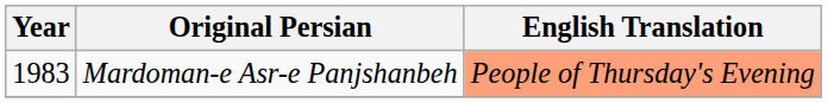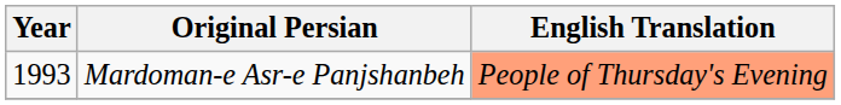 <table class="wikitable">
 <tr>
 <th>Year</th>
 <th>Original Persian</th>
 <th>English Translation</th>
 </tr>
 <tr>
-<td>1983</td>
+<td>1993</td>
 <td><em>Mardoman-e Asr-e Panjshanbeh</em></td>
 <td style="background: lightsalmon;"><em>People of Thursday's Evening</em></td>
 </tr>
 <tr>
 </tr>
 </table>
